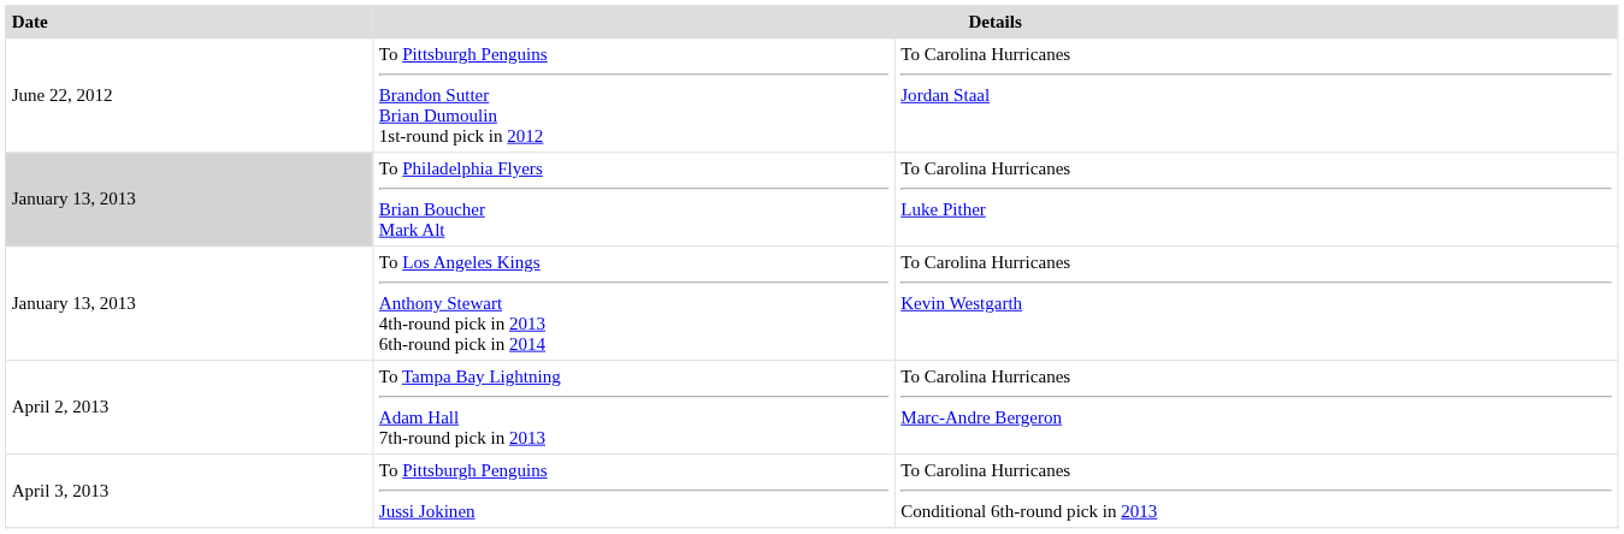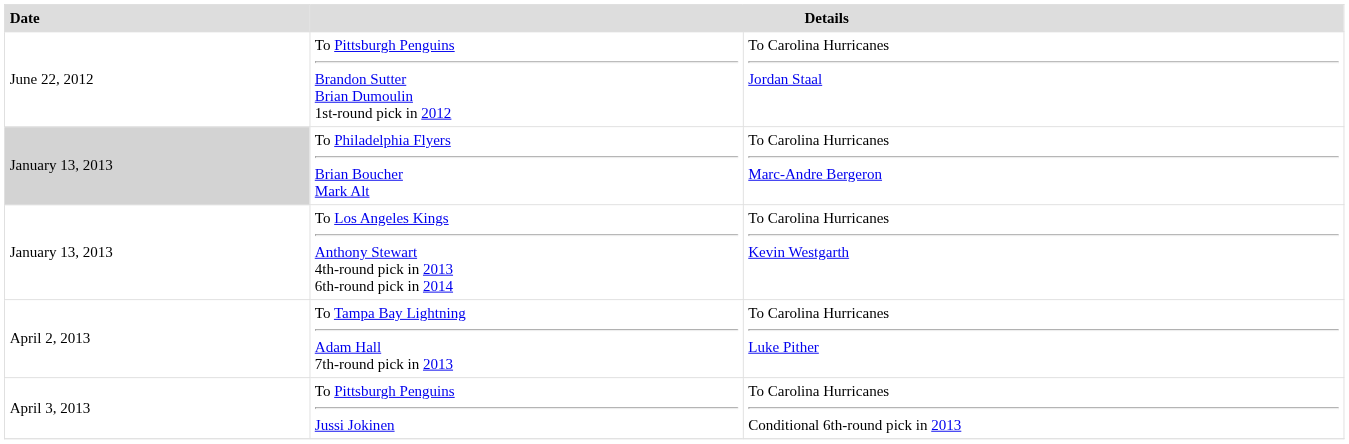 <table border=1 style="border-collapse:collapse" bordercolor="#DFDFDF" cellpadding="5" width=90%>
 <tr bgcolor="#dddddd">
 <th style="text-align:left;">Date</th>
 <th colspan="2">Details</th>
 </tr>
 <tr>
 <td>June 22, 2012</td>
 <td valign="top">To <a href='#'>Pittsburgh Penguins</a> <hr><a href='#'>Brandon Sutter</a><br><a href='#'>Brian Dumoulin</a><br>1st-round pick in <a href='#'>2012</a></td>
 <td valign="top">To Carolina Hurricanes <hr><a href='#'>Jordan Staal</a></td>
 </tr>
 <tr>
 <td style="background: lightgrey;">January 13, 2013</td>
 <td valign="top">To <a href='#'>Philadelphia Flyers</a> <hr><a href='#'>Brian Boucher</a><br><a href='#'>Mark Alt</a></td>
-<td valign="top">To Carolina Hurricanes <hr><a href='#'>Luke Pither</a></td>
+<td valign="top">To Carolina Hurricanes <hr><a href='#'>Marc-Andre Bergeron</a></td>
 </tr>
 <tr>
 <td>January 13, 2013</td>
 <td valign="top">To <a href='#'>Los Angeles Kings</a> <hr><a href='#'>Anthony Stewart</a><br>4th-round pick in <a href='#'>2013</a><br>6th-round pick in <a href='#'>2014</a></td>
 <td valign="top">To Carolina Hurricanes <hr><a href='#'>Kevin Westgarth</a></td>
 </tr>
 <tr>
 <td>April 2, 2013</td>
 <td valign="top">To <a href='#'>Tampa Bay Lightning</a> <hr><a href='#'>Adam Hall</a><br>7th-round pick in <a href='#'>2013</a></td>
-<td valign="top">To Carolina Hurricanes <hr><a href='#'>Marc-Andre Bergeron</a></td>
+<td valign="top">To Carolina Hurricanes <hr><a href='#'>Luke Pither</a></td>
 </tr>
 <tr>
 <td>April 3, 2013</td>
 <td valign="top">To <a href='#'>Pittsburgh Penguins</a> <hr><a href='#'>Jussi Jokinen</a></td>
 <td valign="top">To Carolina Hurricanes <hr>Conditional 6th-round pick in <a href='#'>2013</a></td>
 </tr>
 <tr>
 </tr>
 </table>
